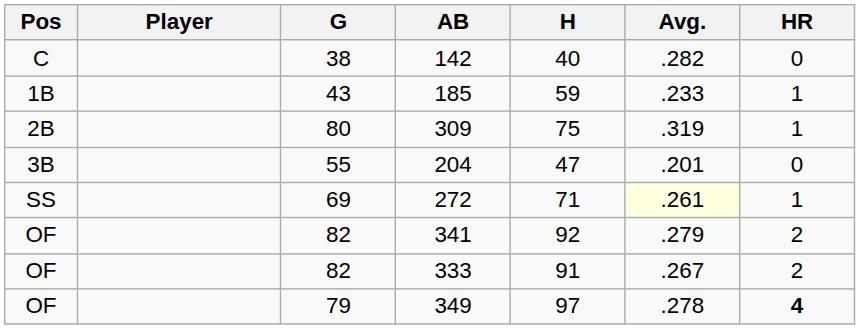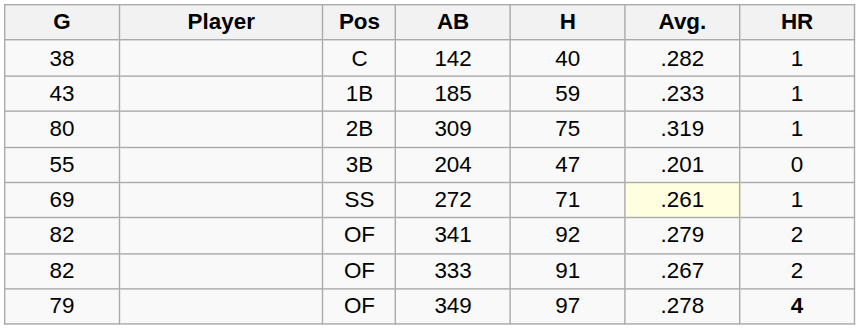 <table class="wikitable sortable">
 <tr>
+<th bgcolor="#DDDDFF" width="9%">G</th>
+<th bgcolor="#DDDDFF" width="16%">Player</th>
 <th bgcolor="#DDDDFF" width="5%">Pos</th>
-<th bgcolor="#DDDDFF" width="16%">Player</th>
-<th bgcolor="#DDDDFF" width="9%">G</th>
 <th bgcolor="#DDDDFF" width="9%">AB</th>
 <th bgcolor="#DDDDFF" width="9%">H</th>
 <th bgcolor="#DDDDFF" width="9%">Avg.</th>
 <th bgcolor="#DDDDFF" width="9%">HR</th>
 </tr>
 <tr align="center">
+<td>38</td>
+<td></td>
 <td>C</td>
-<td></td>
-<td>38</td>
 <td>142</td>
 <td>40</td>
 <td>.282</td>
-<td>0</td>
+<td>1</td>
 </tr>
 <tr align="center">
+<td>43</td>
+<td></td>
 <td>1B</td>
-<td></td>
-<td>43</td>
 <td>185</td>
 <td>59</td>
 <td>.233</td>
 <td>1</td>
 </tr>
 <tr align="center">
+<td>80</td>
+<td></td>
 <td>2B</td>
-<td></td>
-<td>80</td>
 <td>309</td>
 <td>75</td>
 <td>.319</td>
 <td>1</td>
 </tr>
 <tr align="center">
+<td>55</td>
+<td></td>
 <td>3B</td>
-<td></td>
-<td>55</td>
 <td>204</td>
 <td>47</td>
 <td>.201</td>
 <td>0</td>
 </tr>
 <tr align="center">
+<td>69</td>
+<td></td>
 <td>SS</td>
-<td></td>
-<td>69</td>
 <td>272</td>
 <td>71</td>
 <td style="background: lightyellow;">.261</td>
 <td>1</td>
 </tr>
 <tr align="center">
+<td>82</td>
+<td></td>
 <td>OF</td>
-<td></td>
-<td>82</td>
 <td>341</td>
 <td>92</td>
 <td>.279</td>
 <td>2</td>
 </tr>
 <tr align="center">
+<td>82</td>
+<td></td>
 <td>OF</td>
-<td></td>
-<td>82</td>
 <td>333</td>
 <td>91</td>
 <td>.267</td>
 <td>2</td>
 </tr>
 <tr align="center">
+<td>79</td>
+<td></td>
 <td>OF</td>
-<td></td>
-<td>79</td>
 <td>349</td>
 <td>97</td>
 <td>.278</td>
 <td><strong>4</strong></td>
 </tr>
 </table>
